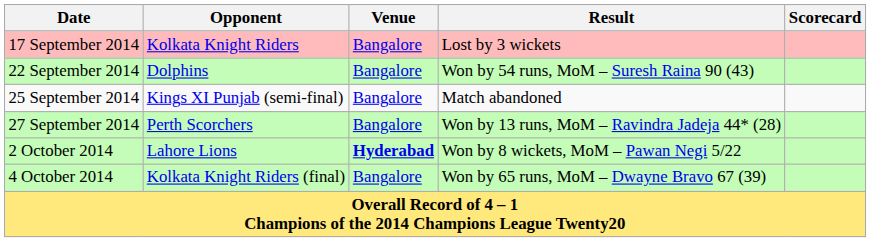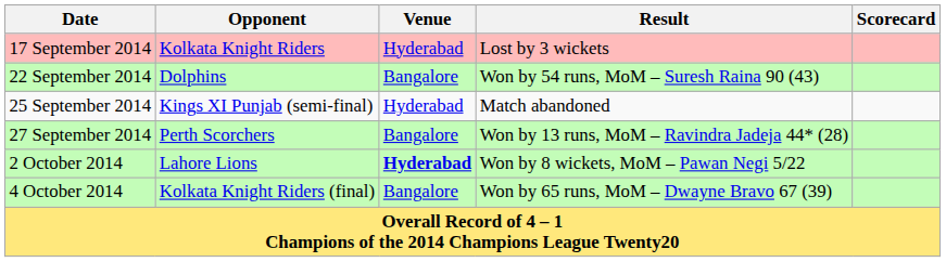 <table class="wikitable sortable">
 <tr>
 <th>Date</th>
 <th>Opponent</th>
 <th>Venue</th>
 <th>Result</th>
 <th>Scorecard</th>
 </tr>
 <tr style="background:#fbb;">
 <td>17 September 2014</td>
 <td><a href='#'>Kolkata Knight Riders</a></td>
-<td><a href='#'>Bangalore</a></td>
+<td><a href='#'>Hyderabad</a></td>
 <td>Lost by 3 wickets</td>
 <td></td>
 </tr>
 <tr style="background:#c3fdb8;">
 <td>22 September 2014</td>
 <td><a href='#'>Dolphins</a></td>
 <td><a href='#'>Bangalore</a></td>
 <td>Won by 54 runs, MoM –  <a href='#'>Suresh Raina</a> 90 (43)</td>
 <td></td>
 </tr>
 <tr>
 <td>25 September 2014</td>
 <td><a href='#'>Kings XI Punjab</a> (semi-final)</td>
-<td><a href='#'>Bangalore</a></td>
+<td><a href='#'>Hyderabad</a></td>
 <td>Match abandoned</td>
 <td></td>
 </tr>
 <tr style="background:#c3fdb8;">
 <td>27 September 2014</td>
 <td><a href='#'>Perth Scorchers</a></td>
 <td><a href='#'>Bangalore</a></td>
 <td>Won by 13 runs, MoM –  <a href='#'>Ravindra Jadeja</a> 44* (28)</td>
 <td></td>
 </tr>
 <tr style="background:#c3fdb8;">
 <td>2 October 2014</td>
 <td><a href='#'>Lahore Lions</a></td>
 <td><strong><a href='#'>Hyderabad</a></strong></td>
 <td>Won by 8 wickets, MoM –  <a href='#'>Pawan Negi</a> 5/22</td>
 <td></td>
 </tr>
 <tr style="background:#c3fdb8;">
 <td>4 October 2014</td>
 <td><a href='#'>Kolkata Knight Riders</a> (final)</td>
 <td><a href='#'>Bangalore</a></td>
 <td>Won by 65 runs, MoM – <a href='#'>Dwayne Bravo</a> 67 (39)</td>
 <td></td>
 </tr>
 <tr style="background:#FFE87C;">
 <td colspan="5" style="text-align:center;"><strong>Overall Record of 4 – 1</strong><br><strong>Champions of the 2014 Champions League Twenty20</strong></td>
 </tr>
 </table>
